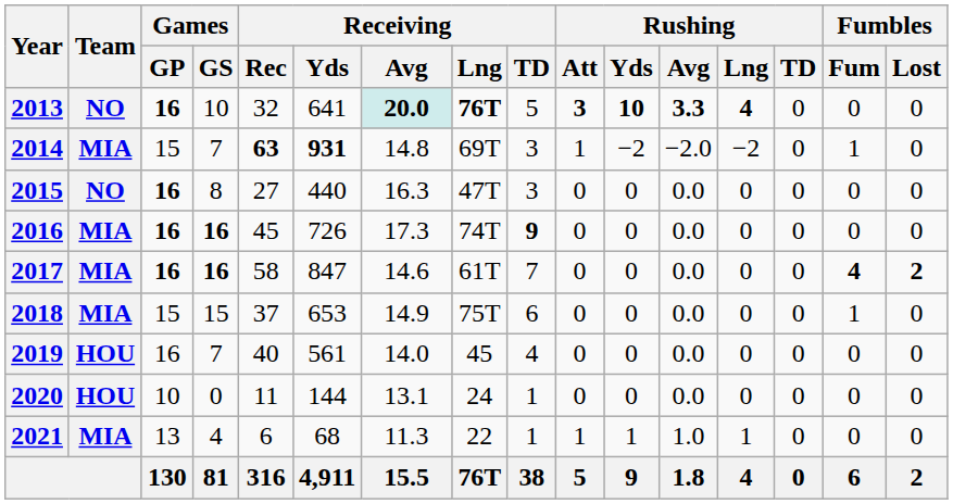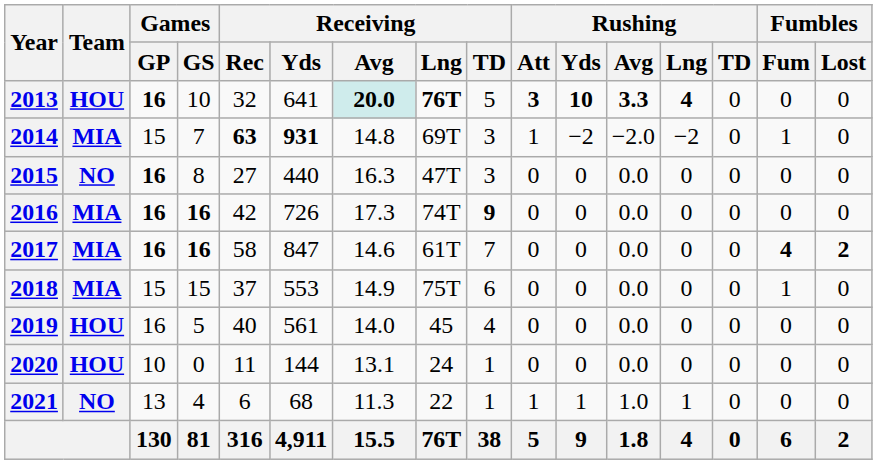 <table class="wikitable" style="text-align:center;">
 <tr>
 <th rowspan="2">Year</th>
 <th rowspan="2">Team</th>
 <th colspan="2">Games</th>
 <th colspan="5">Receiving</th>
 <th colspan="5">Rushing</th>
 <th colspan="2">Fumbles</th>
 </tr>
 <tr>
 <th>GP</th>
 <th>GS</th>
 <th>Rec</th>
 <th>Yds</th>
 <th>Avg</th>
 <th>Lng</th>
 <th>TD</th>
 <th>Att</th>
 <th>Yds</th>
 <th>Avg</th>
 <th>Lng</th>
 <th>TD</th>
 <th>Fum</th>
 <th>Lost</th>
 </tr>
 <tr>
 <th><a href='#'>2013</a></th>
-<th><a href='#'>NO</a></th>
+<th><a href='#'>HOU</a></th>
 <td><strong>16</strong></td>
 <td>10</td>
 <td>32</td>
 <td>641</td>
 <td style="background:#cfecec; width:3em;"><strong>20.0</strong></td>
 <td><strong>76T</strong></td>
 <td>5</td>
 <td><strong>3</strong></td>
 <td><strong>10</strong></td>
 <td><strong>3.3</strong></td>
 <td><strong>4</strong></td>
 <td>0</td>
 <td>0</td>
 <td>0</td>
 </tr>
 <tr>
 <th><a href='#'>2014</a></th>
 <th><a href='#'>MIA</a></th>
 <td>15</td>
 <td>7</td>
 <td><strong>63</strong></td>
 <td><strong>931</strong></td>
 <td>14.8</td>
 <td>69T</td>
 <td>3</td>
 <td>1</td>
 <td>−2</td>
 <td>−2.0</td>
 <td>−2</td>
 <td>0</td>
 <td>1</td>
 <td>0</td>
 </tr>
 <tr>
 <th><a href='#'>2015</a></th>
 <th><a href='#'>NO</a></th>
 <td><strong>16</strong></td>
 <td>8</td>
 <td>27</td>
 <td>440</td>
 <td>16.3</td>
 <td>47T</td>
 <td>3</td>
 <td>0</td>
 <td>0</td>
 <td>0.0</td>
 <td>0</td>
 <td>0</td>
 <td>0</td>
 <td>0</td>
 </tr>
 <tr>
 <th><a href='#'>2016</a></th>
 <th><a href='#'>MIA</a></th>
 <td><strong>16</strong></td>
 <td><strong>16</strong></td>
-<td>45</td>
+<td>42</td>
 <td>726</td>
 <td>17.3</td>
 <td>74T</td>
 <td><strong>9</strong></td>
 <td>0</td>
 <td>0</td>
 <td>0.0</td>
 <td>0</td>
 <td>0</td>
 <td>0</td>
 <td>0</td>
 </tr>
 <tr>
 <th><a href='#'>2017</a></th>
 <th><a href='#'>MIA</a></th>
 <td><strong>16</strong></td>
 <td><strong>16</strong></td>
 <td>58</td>
 <td>847</td>
 <td>14.6</td>
 <td>61T</td>
 <td>7</td>
 <td>0</td>
 <td>0</td>
 <td>0.0</td>
 <td>0</td>
 <td>0</td>
 <td><strong>4</strong></td>
 <td><strong>2</strong></td>
 </tr>
 <tr>
 <th><a href='#'>2018</a></th>
 <th><a href='#'>MIA</a></th>
 <td>15</td>
 <td>15</td>
 <td>37</td>
-<td>653</td>
+<td>553</td>
 <td>14.9</td>
 <td>75T</td>
 <td>6</td>
 <td>0</td>
 <td>0</td>
 <td>0.0</td>
 <td>0</td>
 <td>0</td>
 <td>1</td>
 <td>0</td>
 </tr>
 <tr>
 <th><a href='#'>2019</a></th>
 <th><a href='#'>HOU</a></th>
 <td>16</td>
-<td>7</td>
+<td>5</td>
 <td>40</td>
 <td>561</td>
 <td>14.0</td>
 <td>45</td>
 <td>4</td>
 <td>0</td>
 <td>0</td>
 <td>0.0</td>
 <td>0</td>
 <td>0</td>
 <td>0</td>
 <td>0</td>
 </tr>
 <tr>
 <th><a href='#'>2020</a></th>
 <th><a href='#'>HOU</a></th>
 <td>10</td>
 <td>0</td>
 <td>11</td>
 <td>144</td>
 <td>13.1</td>
 <td>24</td>
 <td>1</td>
 <td>0</td>
 <td>0</td>
 <td>0.0</td>
 <td>0</td>
 <td>0</td>
 <td>0</td>
 <td>0</td>
 </tr>
 <tr>
 <th><a href='#'>2021</a></th>
-<th><a href='#'>MIA</a></th>
+<th><a href='#'>NO</a></th>
 <td>13</td>
 <td>4</td>
 <td>6</td>
 <td>68</td>
 <td>11.3</td>
 <td>22</td>
 <td>1</td>
 <td>1</td>
 <td>1</td>
 <td>1.0</td>
 <td>1</td>
 <td>0</td>
 <td>0</td>
 <td>0</td>
 </tr>
 <tr>
 <th colspan="2"></th>
 <th>130</th>
 <th>81</th>
 <th>316</th>
 <th>4,911</th>
 <th>15.5</th>
 <th>76T</th>
 <th>38</th>
 <th>5</th>
 <th>9</th>
 <th>1.8</th>
 <th>4</th>
 <th>0</th>
 <th>6</th>
 <th>2</th>
 </tr>
 </table>
